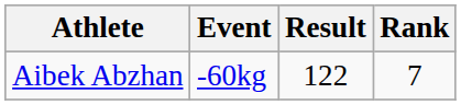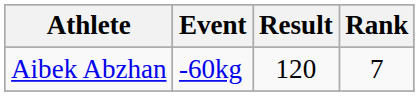 <table class="wikitable">
 <tr>
 <th>Athlete</th>
 <th>Event</th>
 <th>Result</th>
 <th>Rank</th>
 </tr>
 <tr align=center>
 <td align=left><a href='#'>Aibek Abzhan</a></td>
 <td align=left><a href='#'>-60kg</a></td>
-<td>122</td>
+<td>120</td>
 <td>7</td>
 </tr>
 </table>
